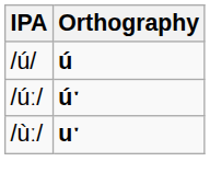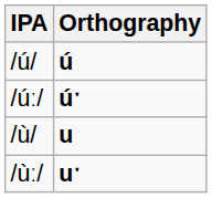 <table class="wikitable">
 <tr>
 <th>IPA</th>
 <th>Orthography</th>
 </tr>
 <tr>
 <td>/ú/</td>
 <td><strong>ú</strong></td>
 </tr>
 <tr>
 <td>/úː/</td>
 <td><strong>úˑ</strong></td>
 </tr>
 <tr>
+<td>/ù/</td>
+<td><strong>u</strong></td>
+</tr>
+<tr>
 <td>/ùː/</td>
 <td><strong>uˑ</strong></td>
 </tr>
 </table>
